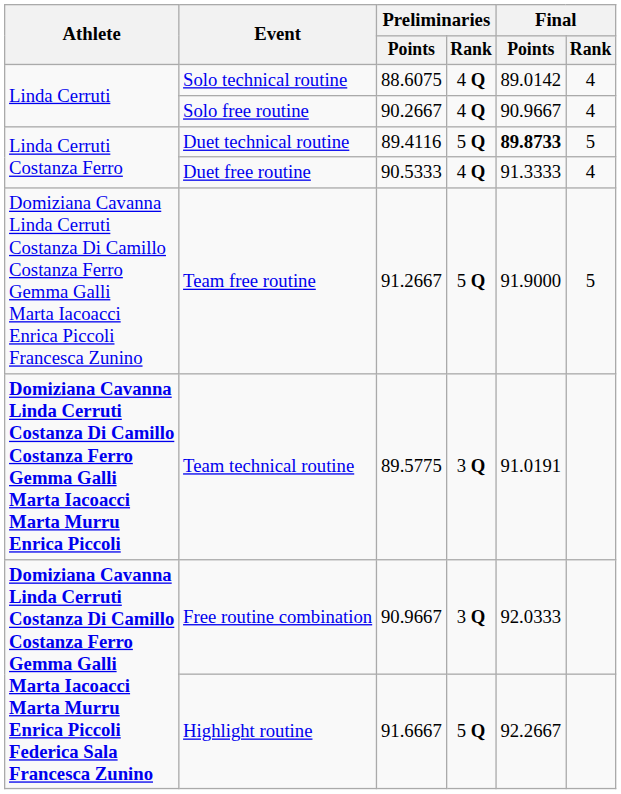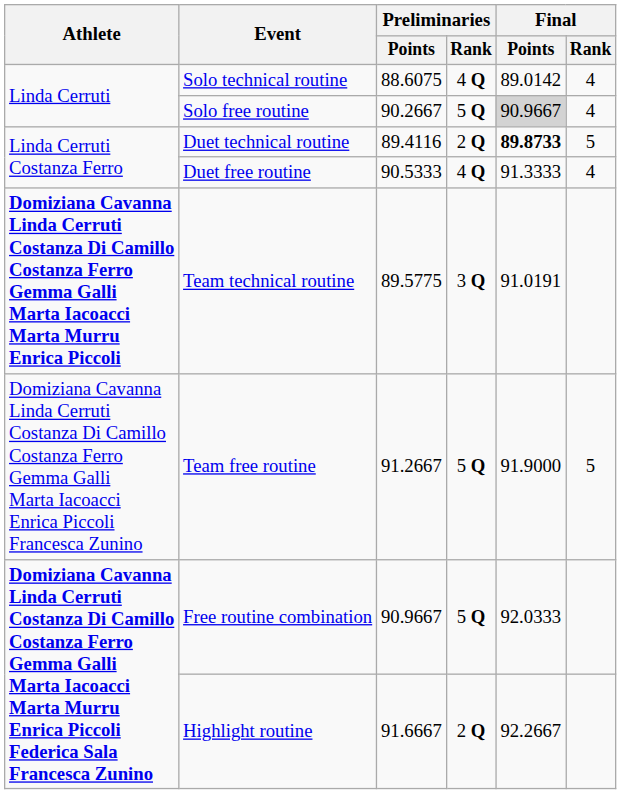 <table class="wikitable" style="font-size:90%">
 <tr>
 <th rowspan="2">Athlete</th>
 <th rowspan="2">Event</th>
 <th colspan="2">Preliminaries</th>
 <th colspan="2">Final</th>
 </tr>
 <tr style="font-size:95%">
 <th>Points</th>
 <th>Rank</th>
 <th>Points</th>
 <th>Rank</th>
 </tr>
 <tr align="center">
 <td align="left" rowspan=2><a href='#'>Linda Cerruti</a></td>
 <td align="left"><a href='#'>Solo technical routine</a></td>
 <td>88.6075</td>
 <td>4 <strong>Q</strong></td>
 <td>89.0142</td>
 <td>4</td>
 </tr>
 <tr align="center">
 <td align="left"><a href='#'>Solo free routine</a></td>
 <td>90.2667</td>
-<td>4 <strong>Q</strong></td>
-<td>90.9667</td>
+<td>5 <strong>Q</strong></td>
+<td style="background: lightgrey;">90.9667</td>
 <td>4</td>
 </tr>
 <tr align="center">
 <td align="left" rowspan=2><a href='#'>Linda Cerruti</a><br><a href='#'>Costanza Ferro</a></td>
 <td align="left"><a href='#'>Duet technical routine</a></td>
 <td>89.4116</td>
-<td>5 <strong>Q</strong></td>
+<td>2 <strong>Q</strong></td>
 <td><strong>89.8733</strong></td>
 <td>5</td>
 </tr>
 <tr align="center">
 <td align="left"><a href='#'>Duet free routine</a></td>
 <td>90.5333</td>
 <td>4 <strong>Q</strong></td>
 <td>91.3333</td>
 <td>4</td>
 </tr>
 <tr align="center">
+<td align="left"><strong><a href='#'>Domiziana Cavanna</a><br><a href='#'>Linda Cerruti</a><br><a href='#'>Costanza Di Camillo</a><br><a href='#'>Costanza Ferro</a><br><a href='#'>Gemma Galli</a><br><a href='#'>Marta Iacoacci</a><br><a href='#'>Marta Murru</a><br><a href='#'>Enrica Piccoli</a></strong></td>
+<td align="left"><a href='#'>Team technical routine</a></td>
+<td>89.5775</td>
+<td>3 <strong>Q</strong></td>
+<td>91.0191</td>
+<td></td>
+</tr>
+<tr align="center">
 <td align="left"><a href='#'>Domiziana Cavanna</a><br><a href='#'>Linda Cerruti</a><br><a href='#'>Costanza Di Camillo</a><br><a href='#'>Costanza Ferro</a><br><a href='#'>Gemma Galli</a><br><a href='#'>Marta Iacoacci</a><br><a href='#'>Enrica Piccoli</a><br><a href='#'>Francesca Zunino</a></td>
 <td align="left"><a href='#'>Team free routine</a></td>
 <td>91.2667</td>
 <td>5 <strong>Q</strong></td>
 <td>91.9000</td>
 <td>5</td>
 </tr>
 <tr align="center">
-<td align="left"><strong><a href='#'>Domiziana Cavanna</a><br><a href='#'>Linda Cerruti</a><br><a href='#'>Costanza Di Camillo</a><br><a href='#'>Costanza Ferro</a><br><a href='#'>Gemma Galli</a><br><a href='#'>Marta Iacoacci</a><br><a href='#'>Marta Murru</a><br><a href='#'>Enrica Piccoli</a></strong></td>
-<td align="left"><a href='#'>Team technical routine</a></td>
-<td>89.5775</td>
-<td>3 <strong>Q</strong></td>
-<td>91.0191</td>
-<td></td>
-</tr>
-<tr align="center">
 <td align="left" rowspan=2><strong><a href='#'>Domiziana Cavanna</a><br><a href='#'>Linda Cerruti</a><br><a href='#'>Costanza Di Camillo</a><br><a href='#'>Costanza Ferro</a><br><a href='#'>Gemma Galli</a><br><a href='#'>Marta Iacoacci</a><br><a href='#'>Marta Murru</a><br><a href='#'>Enrica Piccoli</a><br><a href='#'>Federica Sala</a><br><a href='#'>Francesca Zunino</a></strong></td>
 <td align="left"><a href='#'>Free routine combination</a></td>
 <td>90.9667</td>
-<td>3 <strong>Q</strong></td>
+<td>5 <strong>Q</strong></td>
 <td>92.0333</td>
 <td></td>
 </tr>
 <tr align="center">
 <td align="left"><a href='#'>Highlight routine</a></td>
 <td>91.6667</td>
-<td>5 <strong>Q</strong></td>
+<td>2 <strong>Q</strong></td>
 <td>92.2667</td>
 <td></td>
 </tr>
 </table>
